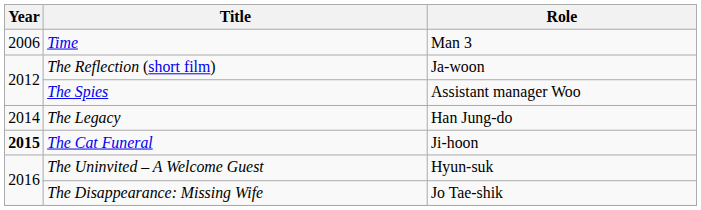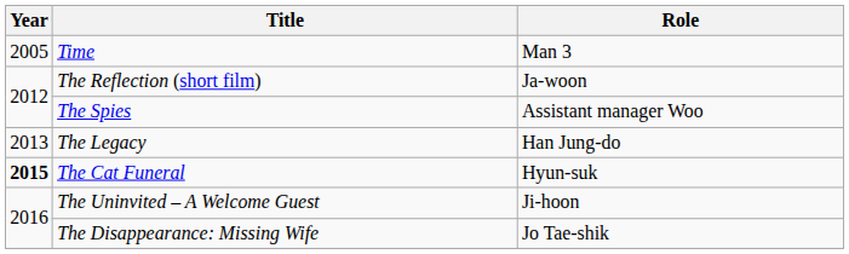 <table class="wikitable" style="width:700px">
 <tr>
 <th width=10>Year</th>
 <th>Title</th>
 <th>Role</th>
 </tr>
 <tr>
-<td>2006</td>
+<td>2005</td>
 <td><em><a href='#'>Time</a></em></td>
 <td>Man 3</td>
 </tr>
 <tr>
 <td rowspan=2>2012</td>
 <td><em>The Reflection</em> (<a href='#'>short film</a>)</td>
 <td>Ja-woon</td>
 </tr>
 <tr>
 <td><em><a href='#'>The Spies</a></em></td>
 <td>Assistant manager Woo</td>
 </tr>
 <tr>
-<td>2014</td>
+<td>2013</td>
 <td><em>The Legacy</em></td>
 <td>Han Jung-do</td>
 </tr>
 <tr>
 <td><strong>2015</strong></td>
 <td><em><a href='#'>The Cat Funeral</a></em></td>
-<td>Ji-hoon</td>
+<td>Hyun-suk</td>
 </tr>
 <tr>
 <td rowspan=2>2016</td>
 <td><em>The Uninvited – A Welcome Guest</em></td>
-<td>Hyun-suk</td>
+<td>Ji-hoon</td>
 </tr>
 <tr>
 <td><em>The Disappearance: Missing Wife</em></td>
 <td>Jo Tae-shik</td>
 </tr>
 <tr>
 </tr>
 </table>
